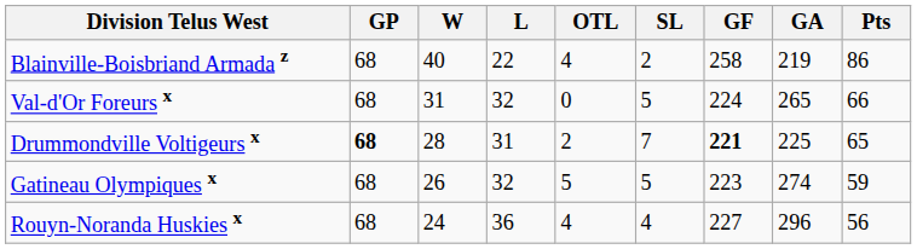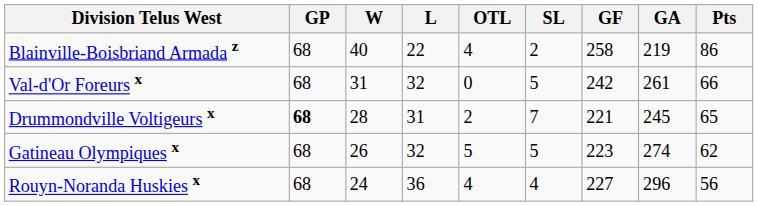 <table class="wikitable" style="width: 75%">
 <tr>
 <th width=25%>Division Telus West</th>
 <th width=5%>GP</th>
 <th width=5%>W</th>
 <th width=5%>L</th>
 <th width=5%>OTL</th>
 <th width=5%>SL</th>
 <th width=5%>GF</th>
 <th width=5%>GA</th>
 <th width=5%>Pts</th>
 </tr>
 <tr>
 <td><a href='#'>Blainville-Boisbriand Armada</a> <sup><strong>z</strong></sup></td>
 <td>68</td>
 <td>40</td>
 <td>22</td>
 <td>4</td>
 <td>2</td>
 <td>258</td>
 <td>219</td>
 <td>86</td>
 </tr>
 <tr>
 <td><a href='#'>Val-d'Or Foreurs</a> <sup><strong>x</strong></sup></td>
 <td>68</td>
 <td>31</td>
 <td>32</td>
 <td>0</td>
 <td>5</td>
-<td>224</td>
-<td>265</td>
+<td>242</td>
+<td>261</td>
 <td>66</td>
 </tr>
 <tr>
 <td><a href='#'>Drummondville Voltigeurs</a> <sup><strong>x</strong></sup></td>
 <td><strong>68</strong></td>
 <td>28</td>
 <td>31</td>
 <td>2</td>
 <td>7</td>
-<td><strong>221</strong></td>
-<td>225</td>
+<td>221</td>
+<td>245</td>
 <td>65</td>
 </tr>
 <tr>
 <td><a href='#'>Gatineau Olympiques</a> <sup><strong>x</strong></sup></td>
 <td>68</td>
 <td>26</td>
 <td>32</td>
 <td>5</td>
 <td>5</td>
 <td>223</td>
 <td>274</td>
-<td>59</td>
+<td>62</td>
 </tr>
 <tr>
 <td><a href='#'>Rouyn-Noranda Huskies</a> <sup><strong>x</strong></sup></td>
 <td>68</td>
 <td>24</td>
 <td>36</td>
 <td>4</td>
 <td>4</td>
 <td>227</td>
 <td>296</td>
 <td>56</td>
 </tr>
 </table>
